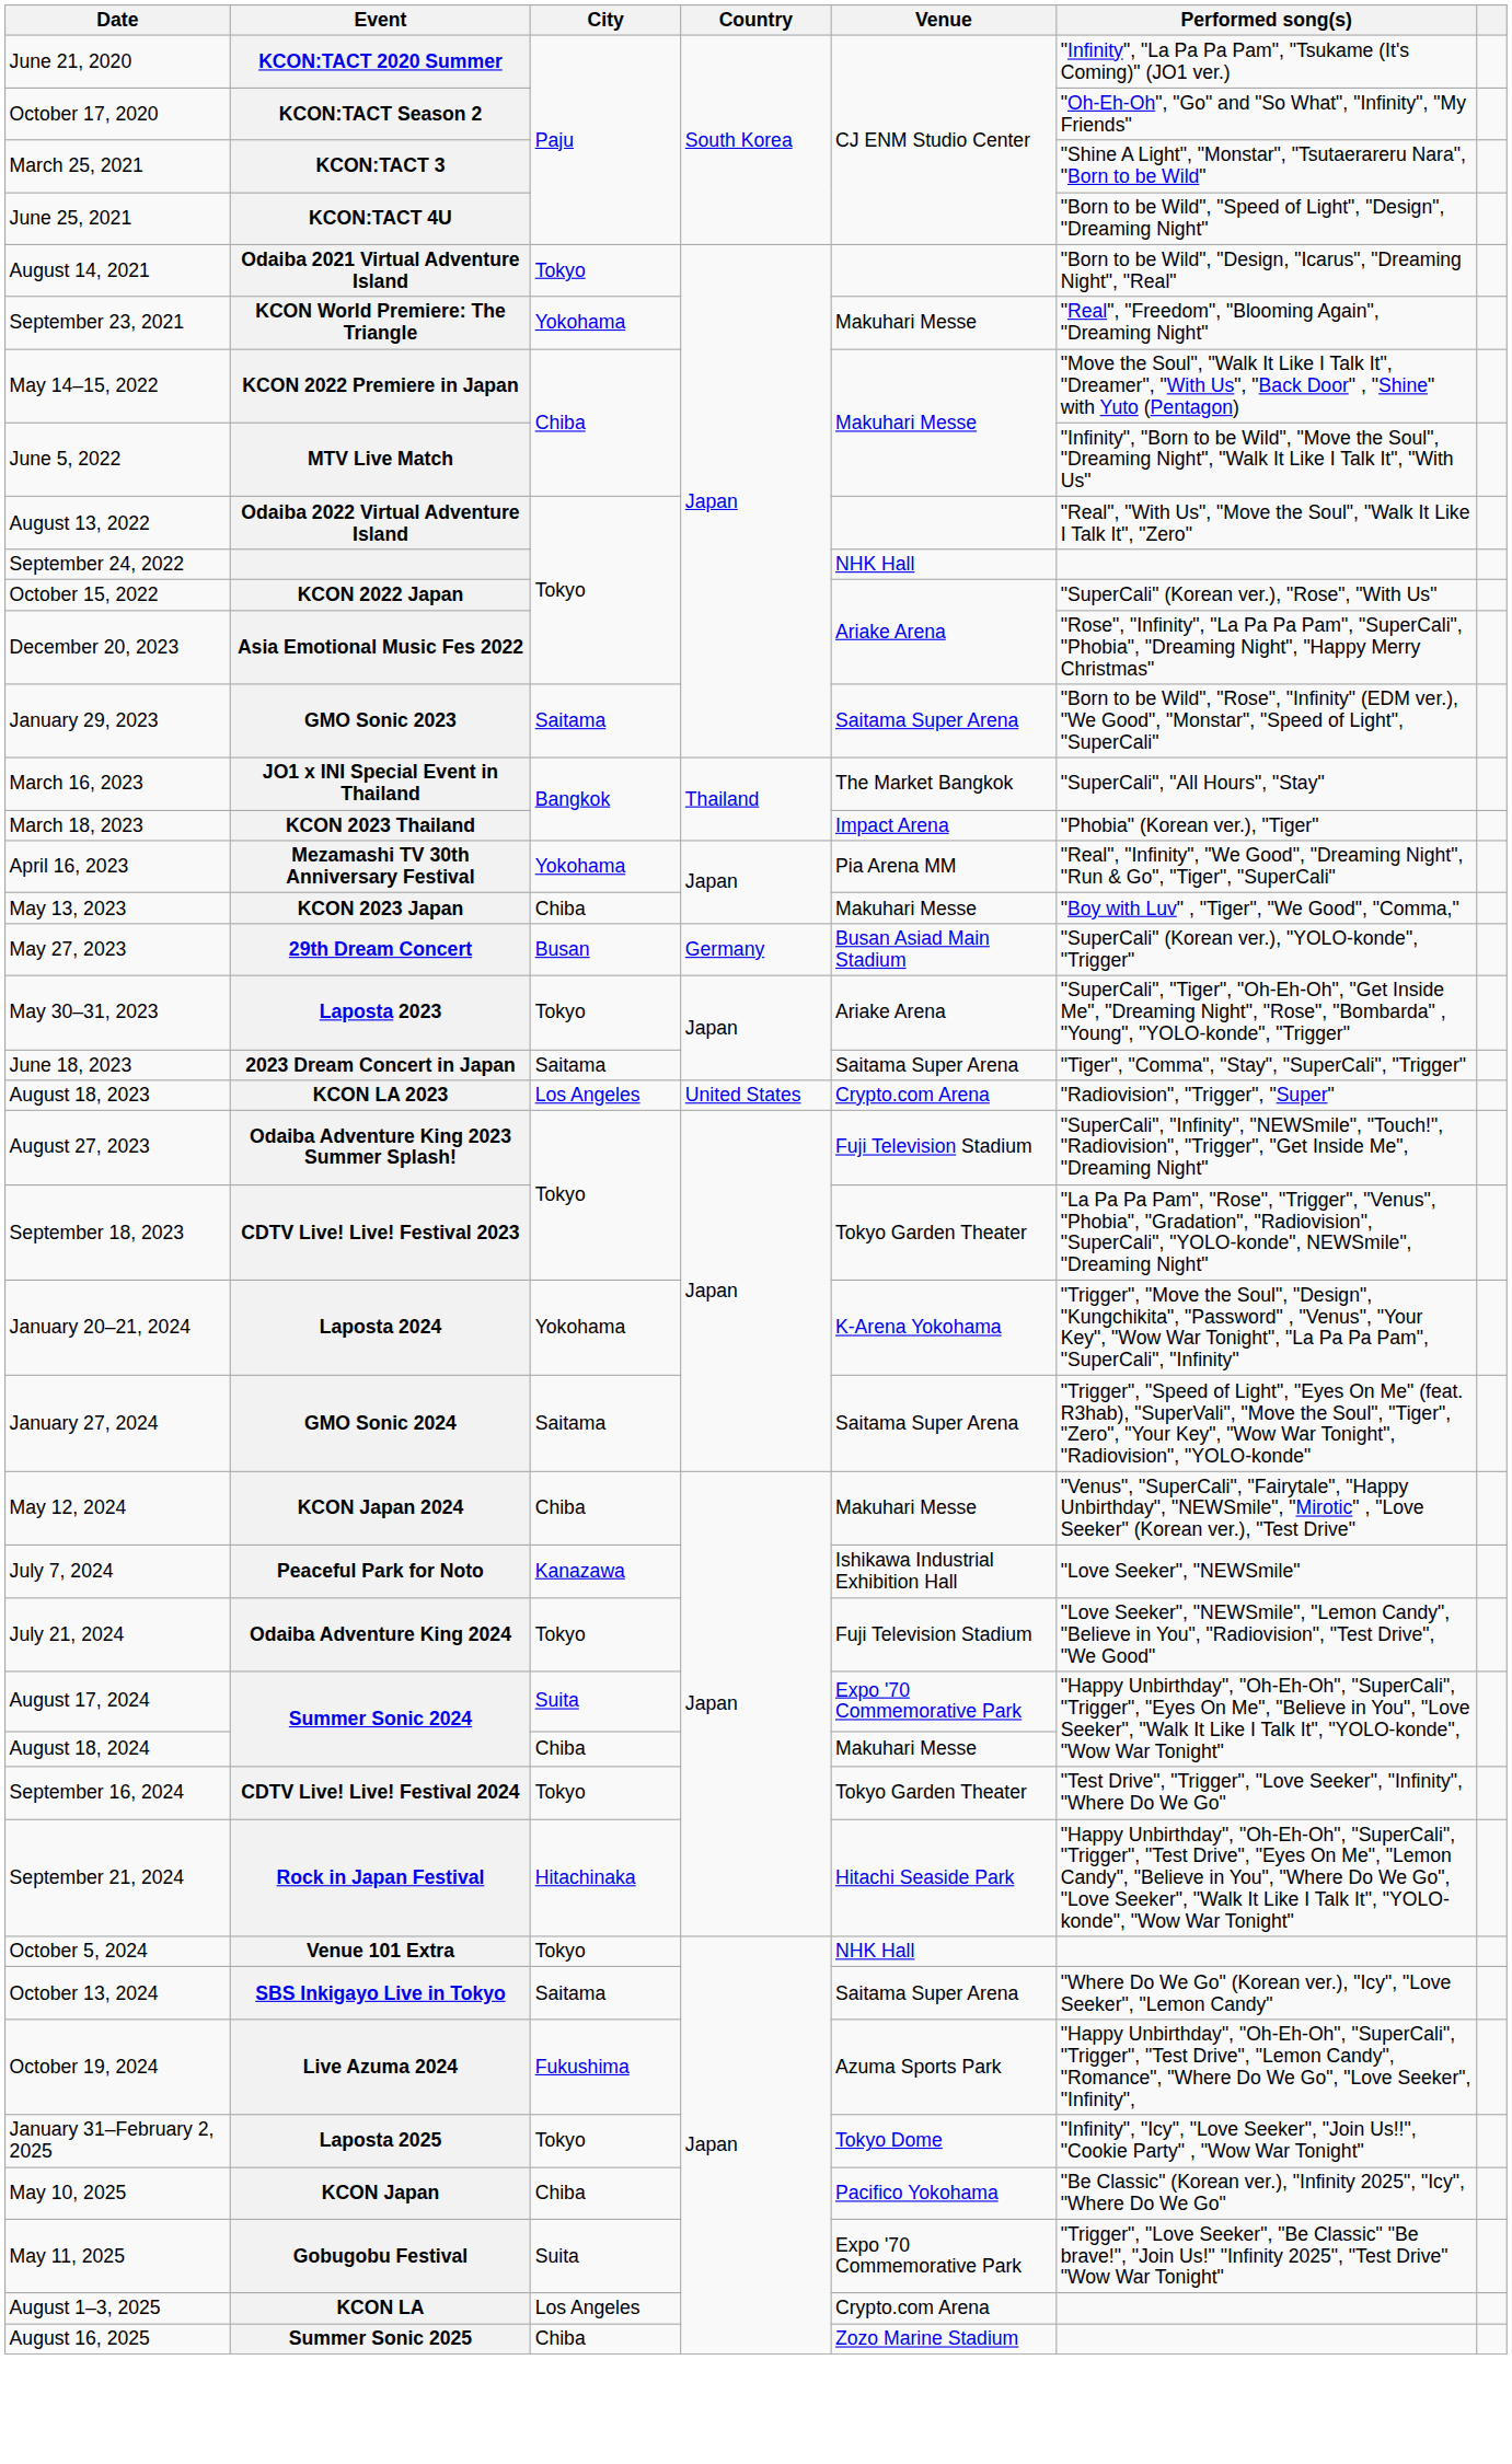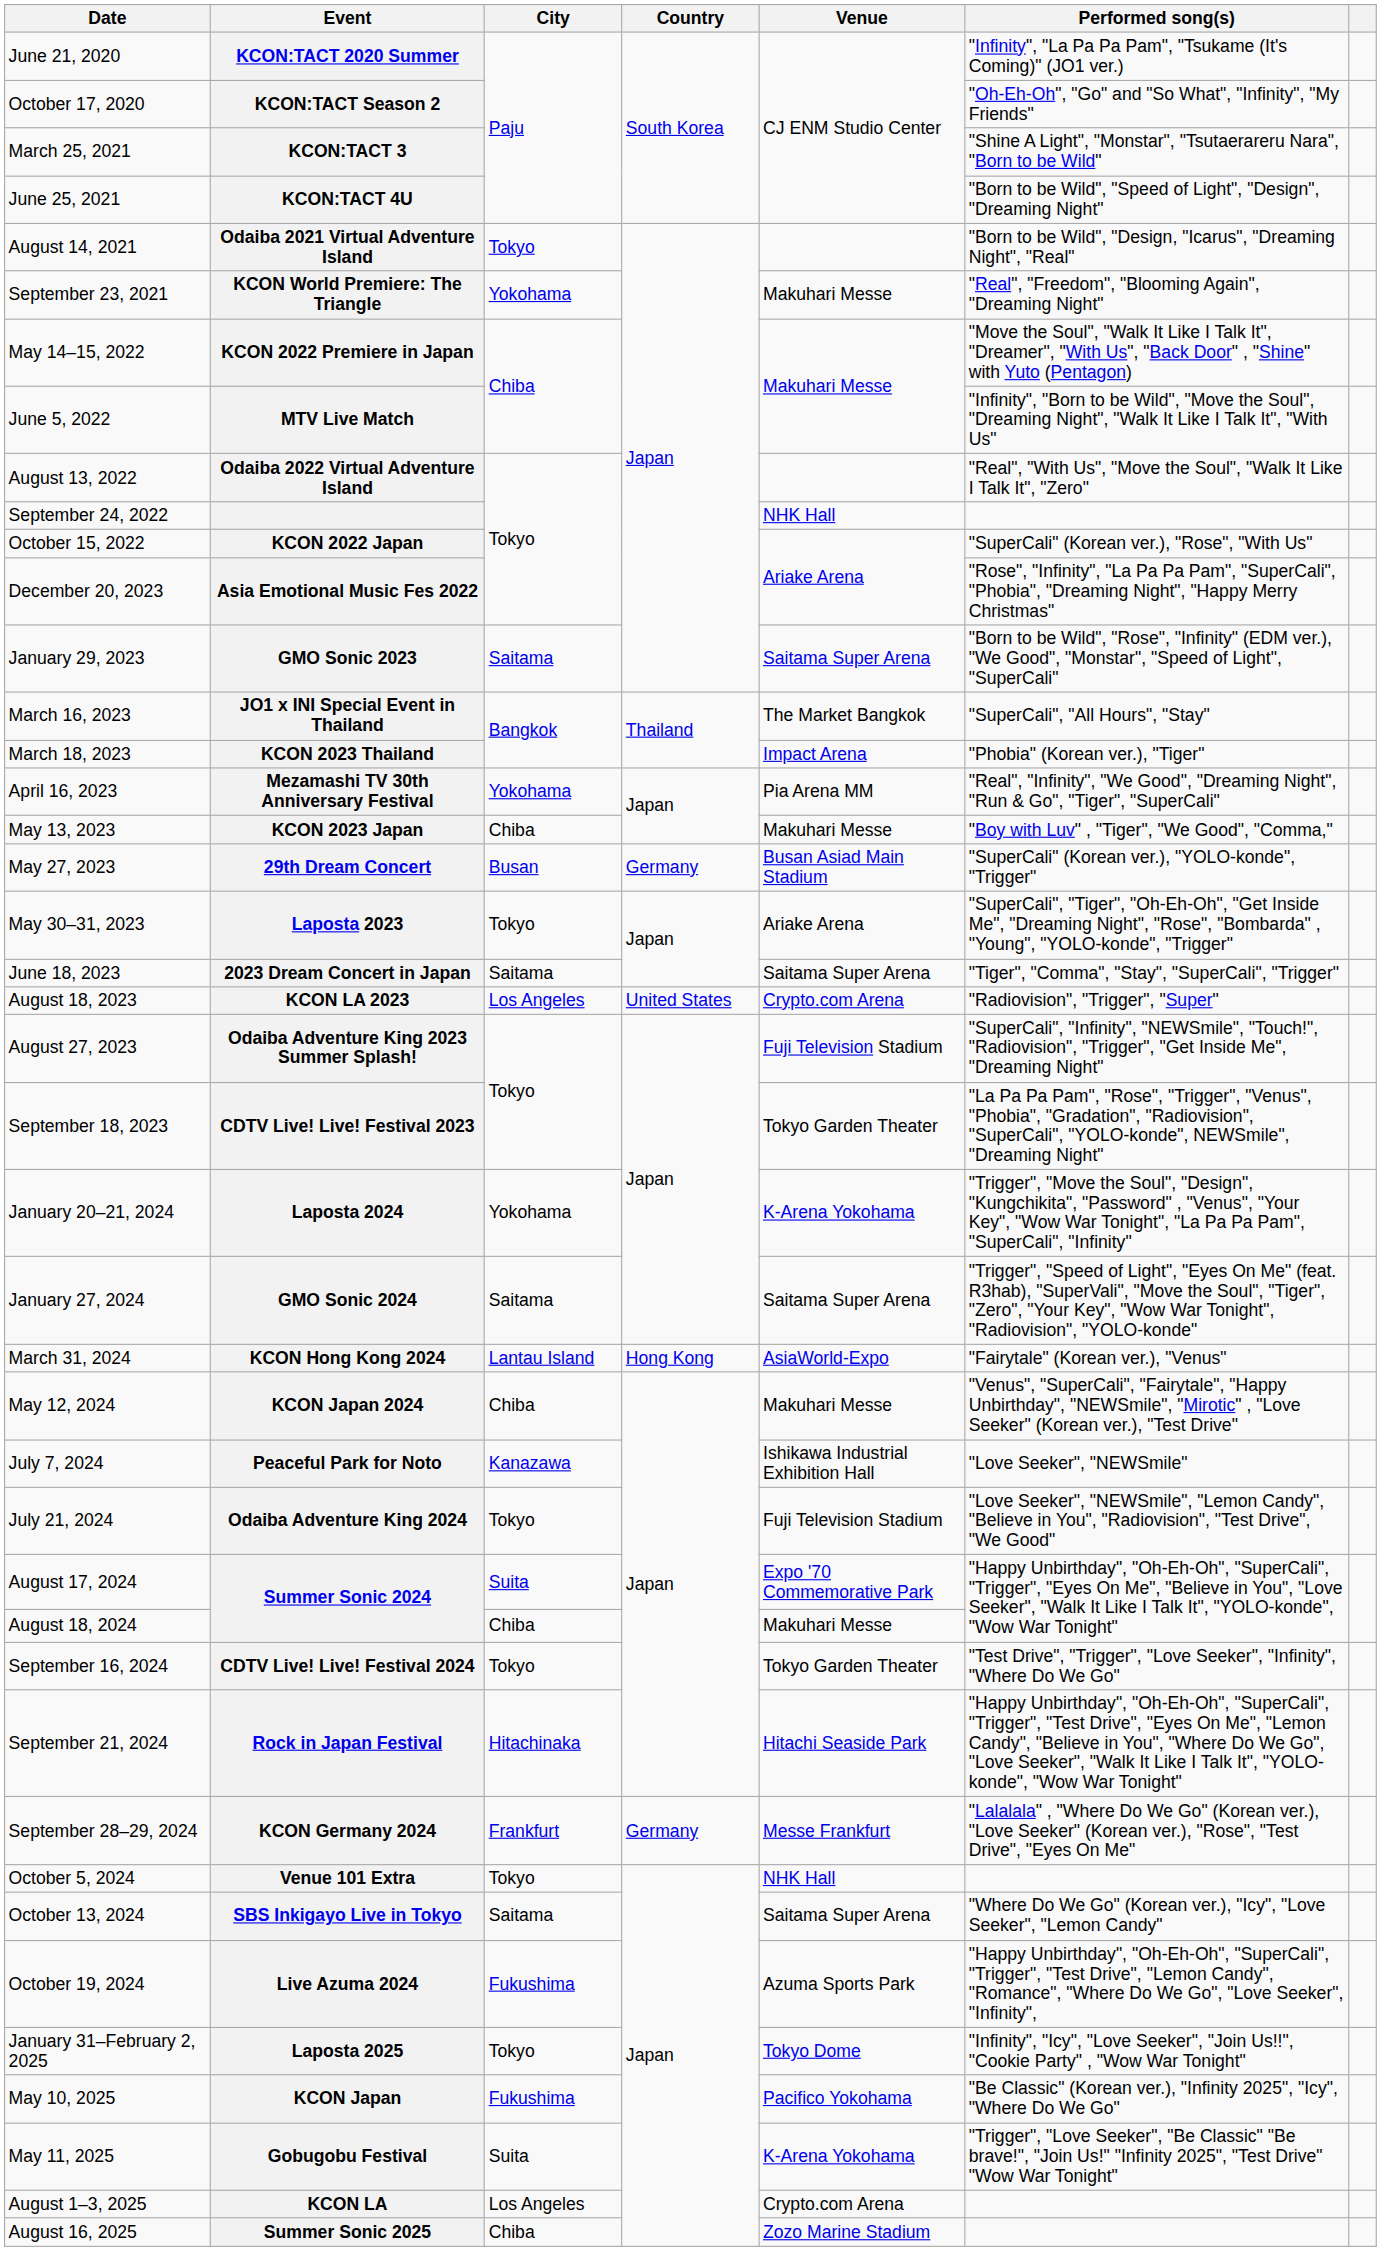 <table class="wikitable sortable plainrowheaders">
 <tr>
 <th scope="col" style="width:15%;">Date</th>
 <th scope="col" style="width:20%;">Event</th>
 <th scope="col" style="width:10%;">City</th>
 <th scope="col" style="width:10%;">Country</th>
 <th scope="col" style="width:15%;">Venue</th>
 <th scope="col">Performed song(s)</th>
 <th scope="col" style="width:2%;" class="unsortable"></th>
 </tr>
 <tr>
 <td>June 21, 2020</td>
 <th scope="row"><a href='#'>KCON:TACT 2020 Summer</a></th>
 <td rowspan=4><a href='#'>Paju</a></td>
 <td rowspan=4><a href='#'>South Korea</a></td>
 <td rowspan=4>CJ ENM Studio Center</td>
 <td>"<a href='#'>Infinity</a>", "La Pa Pa Pam", "Tsukame (It's Coming)" (JO1 ver.)</td>
 <td style="text-align:center;"></td>
 </tr>
 <tr>
 <td>October 17, 2020</td>
 <th scope="row">KCON:TACT Season 2</th>
 <td>"<a href='#'>Oh-Eh-Oh</a>", "Go" and "So What", "Infinity", "My Friends"</td>
 <td style="text-align:center;"></td>
 </tr>
 <tr>
 <td>March 25, 2021</td>
 <th scope="row">KCON:TACT 3</th>
 <td>"Shine A Light", "Monstar", "Tsutaerareru Nara", "<a href='#'>Born to be Wild</a>"</td>
 <td style="text-align:center;"></td>
 </tr>
 <tr>
 <td>June 25, 2021</td>
 <th scope="row">KCON:TACT 4U</th>
 <td>"Born to be Wild", "Speed of Light", "Design", "Dreaming Night"</td>
 <td style="text-align:center;"></td>
 </tr>
 <tr>
 <td>August 14, 2021</td>
 <th scope="row">Odaiba 2021 Virtual Adventure Island</th>
 <td><a href='#'>Tokyo</a></td>
 <td rowspan=9><a href='#'>Japan</a></td>
 <td></td>
 <td>"Born to be Wild", "Design, "Icarus", "Dreaming Night", "Real"</td>
 <td style="text-align:center;"></td>
 </tr>
 <tr>
 <td>September 23, 2021</td>
 <th scope="row">KCON World Premiere: The Triangle</th>
 <td><a href='#'>Yokohama</a></td>
 <td>Makuhari Messe</td>
 <td>"<a href='#'>Real</a>", "Freedom", "Blooming Again", "Dreaming Night"</td>
 <td style="text-align:center;"></td>
 </tr>
 <tr>
 <td>May 14–15, 2022</td>
 <th scope="row">KCON 2022 Premiere in Japan</th>
 <td rowspan=2><a href='#'>Chiba</a></td>
 <td rowspan=2><a href='#'>Makuhari Messe</a></td>
 <td>"Move the Soul", "Walk It Like I Talk It", "Dreamer", "<a href='#'>With Us</a>", "<a href='#'>Back Door</a>" , "<a href='#'>Shine</a>" with <a href='#'>Yuto</a> (<a href='#'>Pentagon</a>)</td>
 <td style="text-align:center;"></td>
 </tr>
 <tr>
 <td>June 5, 2022</td>
 <th scope="row">MTV Live Match</th>
 <td>"Infinity", "Born to be Wild", "Move the Soul", "Dreaming Night", "Walk It Like I Talk It", "With Us"</td>
 <td style="text-align:center;"></td>
 </tr>
 <tr>
 <td>August 13, 2022</td>
 <th scope="row">Odaiba 2022 Virtual Adventure Island</th>
 <td rowspan=4>Tokyo</td>
 <td></td>
 <td>"Real", "With Us", "Move the Soul", "Walk It Like I Talk It", "Zero"</td>
 <td style="text-align:center;"></td>
 </tr>
 <tr>
 <td>September 24, 2022</td>
 <th scope="row"></th>
 <td><a href='#'>NHK Hall</a></td>
 <td></td>
 <td style="text-align:center;"></td>
 </tr>
 <tr>
 <td>October 15, 2022</td>
 <th scope="row">KCON 2022 Japan</th>
 <td rowspan="2"><a href='#'>Ariake Arena</a></td>
 <td>"SuperCali" (Korean ver.), "Rose", "With Us"</td>
 <td style="text-align:center;"></td>
 </tr>
 <tr>
 <td>December 20, 2023</td>
 <th scope="row">Asia Emotional Music Fes 2022</th>
 <td>"Rose", "Infinity", "La Pa Pa Pam", "SuperCali", "Phobia", "Dreaming Night", "Happy Merry Christmas"</td>
 <td style="text-align:center;"></td>
 </tr>
 <tr>
 <td>January 29, 2023</td>
 <th scope="row">GMO Sonic 2023</th>
 <td><a href='#'>Saitama</a></td>
 <td><a href='#'>Saitama Super Arena</a></td>
 <td>"Born to be Wild", "Rose", "Infinity" (EDM ver.), "We Good", "Monstar", "Speed of Light", "SuperCali"</td>
 <td style="text-align:center;"></td>
 </tr>
 <tr>
 <td>March 16, 2023</td>
 <th scope="row">JO1 x INI Special Event in Thailand</th>
 <td rowspan=2><a href='#'>Bangkok</a></td>
 <td rowspan=2><a href='#'>Thailand</a></td>
 <td>The Market Bangkok</td>
 <td>"SuperCali", "All Hours", "Stay"</td>
 <td style="text-align:center;"></td>
 </tr>
 <tr>
 <td>March 18, 2023</td>
 <th scope="row">KCON 2023 Thailand</th>
 <td><a href='#'>Impact Arena</a></td>
 <td>"Phobia" (Korean ver.), "Tiger"</td>
 <td style="text-align:center;"></td>
 </tr>
 <tr>
 <td>April 16, 2023</td>
 <th scope="row">Mezamashi TV 30th Anniversary Festival</th>
 <td><a href='#'>Yokohama</a></td>
 <td rowspan=2>Japan</td>
 <td>Pia Arena MM</td>
 <td>"Real", "Infinity", "We Good", "Dreaming Night", "Run & Go", "Tiger", "SuperCali"</td>
 <td style="text-align:center;"></td>
 </tr>
 <tr>
 <td>May 13, 2023</td>
 <th scope="row">KCON 2023 Japan</th>
 <td>Chiba</td>
 <td>Makuhari Messe</td>
 <td>"<a href='#'>Boy with Luv</a>" , "Tiger", "We Good", "Comma,"</td>
 <td style="text-align:center;"></td>
 </tr>
 <tr>
 <td>May 27, 2023</td>
 <th scope="row"><a href='#'>29th Dream Concert</a></th>
 <td><a href='#'>Busan</a></td>
 <td><a href='#'>Germany</a></td>
 <td><a href='#'>Busan Asiad Main Stadium</a></td>
 <td>"SuperCali" (Korean ver.), "YOLO-konde", "Trigger"</td>
 <td style="text-align:center;"></td>
 </tr>
 <tr>
 <td>May 30–31, 2023</td>
 <th scope="row"><a href='#'>Laposta</a> 2023</th>
 <td>Tokyo</td>
 <td rowspan="2">Japan</td>
 <td>Ariake Arena</td>
 <td>"SuperCali", "Tiger", "Oh-Eh-Oh", "Get Inside Me", "Dreaming Night", "Rose", "Bombarda" , "Young", "YOLO-konde", "Trigger"</td>
 <td style="text-align:center;"></td>
 </tr>
 <tr>
 <td>June 18, 2023</td>
 <th scope="row">2023 Dream Concert in Japan</th>
 <td>Saitama</td>
 <td>Saitama Super Arena</td>
 <td>"Tiger", "Comma", "Stay", "SuperCali", "Trigger"</td>
 <td style="text-align:center;"></td>
 </tr>
 <tr>
 <td>August 18, 2023</td>
 <th scope="row">KCON LA 2023</th>
 <td><a href='#'>Los Angeles</a></td>
 <td><a href='#'>United States</a></td>
 <td><a href='#'>Crypto.com Arena</a></td>
 <td>"Radiovision", "Trigger", "<a href='#'>Super</a>" </td>
 <td style="text-align:center;"></td>
 </tr>
 <tr>
 <td>August 27, 2023</td>
 <th scope="row">Odaiba Adventure King 2023 Summer Splash!</th>
 <td rowspan=2>Tokyo</td>
 <td rowspan=4>Japan</td>
 <td><a href='#'>Fuji Television</a> Stadium</td>
 <td>"SuperCali", "Infinity", "NEWSmile", "Touch!", "Radiovision", "Trigger", "Get Inside Me", "Dreaming Night"</td>
 <td style="text-align:center;"></td>
 </tr>
 <tr>
 <td>September 18, 2023</td>
 <th scope="row">CDTV Live! Live! Festival 2023</th>
 <td>Tokyo Garden Theater</td>
 <td>"La Pa Pa Pam", "Rose", "Trigger", "Venus", "Phobia", "Gradation", "Radiovision", "SuperCali", "YOLO-konde", NEWSmile", "Dreaming Night"</td>
 <td style="text-align:center;"></td>
 </tr>
 <tr>
 <td>January 20–21, 2024</td>
 <th scope="row">Laposta 2024</th>
 <td>Yokohama</td>
 <td><a href='#'>K-Arena Yokohama</a></td>
 <td>"Trigger", "Move the Soul", "Design", "Kungchikita", "Password" , "Venus", "Your Key", "Wow War Tonight", "La Pa Pa Pam", "SuperCali", "Infinity"</td>
 <td style="text-align:center;"></td>
 </tr>
 <tr>
 <td>January 27, 2024</td>
 <th scope="row">GMO Sonic 2024</th>
 <td>Saitama</td>
 <td>Saitama Super Arena</td>
 <td>"Trigger", "Speed of Light", "Eyes On Me" (feat. R3hab), "SuperVali", "Move the Soul", "Tiger", "Zero", "Your Key", "Wow War Tonight", "Radiovision", "YOLO-konde"</td>
 <td style="text-align:center;"></td>
 </tr>
 <tr>
+<td>March 31, 2024</td>
+<th scope="row">KCON Hong Kong 2024</th>
+<td><a href='#'>Lantau Island</a></td>
+<td><a href='#'>Hong Kong</a></td>
+<td><a href='#'>AsiaWorld-Expo</a></td>
+<td>"Fairytale" (Korean ver.), "Venus"</td>
+<td style="text-align:center;"></td>
+</tr>
+<tr>
 <td>May 12, 2024</td>
 <th scope="row">KCON Japan 2024</th>
 <td>Chiba</td>
 <td rowspan=7>Japan</td>
 <td>Makuhari Messe</td>
 <td>"Venus", "SuperCali", "Fairytale", "Happy Unbirthday", "NEWSmile", "<a href='#'>Mirotic</a>" , "Love Seeker" (Korean ver.), "Test Drive"</td>
 <td style="text-align:center;"></td>
 </tr>
 <tr>
 <td>July 7, 2024</td>
 <th scope="row">Peaceful Park for Noto</th>
 <td><a href='#'>Kanazawa</a></td>
 <td>Ishikawa Industrial Exhibition Hall</td>
 <td>"Love Seeker", "NEWSmile"</td>
 <td style="text-align:center;"></td>
 </tr>
 <tr>
 <td>July 21, 2024</td>
 <th scope="row">Odaiba Adventure King 2024</th>
 <td>Tokyo</td>
 <td>Fuji Television Stadium</td>
 <td>"Love Seeker", "NEWSmile", "Lemon Candy", "Believe in You", "Radiovision", "Test Drive", "We Good"</td>
 <td style="text-align:center;"></td>
 </tr>
 <tr>
 <td>August 17, 2024</td>
 <th scope="row" rowspan=2><a href='#'>Summer Sonic 2024</a></th>
 <td><a href='#'>Suita</a></td>
 <td><a href='#'>Expo '70 Commemorative Park</a></td>
 <td rowspan=2>"Happy Unbirthday", "Oh-Eh-Oh", "SuperCali", "Trigger", "Eyes On Me", "Believe in You", "Love Seeker", "Walk It Like I Talk It", "YOLO-konde", "Wow War Tonight"</td>
 <td rowspan=2 style="text-align:center;"></td>
 </tr>
 <tr>
 <td>August 18, 2024</td>
 <td>Chiba</td>
 <td>Makuhari Messe</td>
 </tr>
 <tr>
 <td>September 16, 2024</td>
 <th scope="row">CDTV Live! Live! Festival 2024</th>
 <td>Tokyo</td>
 <td>Tokyo Garden Theater</td>
 <td>"Test Drive", "Trigger", "Love Seeker", "Infinity", "Where Do We Go"</td>
 <td style="text-align:center;"></td>
 </tr>
 <tr>
 <td>September 21, 2024</td>
 <th scope="row"><a href='#'>Rock in Japan Festival</a></th>
 <td><a href='#'>Hitachinaka</a></td>
 <td><a href='#'>Hitachi Seaside Park</a></td>
 <td>"Happy Unbirthday", "Oh-Eh-Oh", "SuperCali", "Trigger", "Test Drive", "Eyes On Me", "Lemon Candy", "Believe in You", "Where Do We Go", "Love Seeker", "Walk It Like I Talk It", "YOLO-konde", "Wow War Tonight"</td>
 <td style="text-align:center;"></td>
 </tr>
 <tr>
+<td>September 28–29, 2024</td>
+<th scope="row">KCON Germany 2024</th>
+<td><a href='#'>Frankfurt</a></td>
+<td><a href='#'>Germany</a></td>
+<td><a href='#'>Messe Frankfurt</a></td>
+<td>"<a href='#'>Lalalala</a>" , "Where Do We Go" (Korean ver.), "Love Seeker" (Korean ver.), "Rose", "Test Drive", "Eyes On Me"</td>
+<td style="text-align:center;"></td>
+</tr>
+<tr>
 <td>October 5, 2024</td>
 <th scope="row">Venue 101 Extra</th>
 <td>Tokyo</td>
 <td rowspan=8>Japan</td>
 <td><a href='#'>NHK Hall</a></td>
 <td></td>
 <td style="text-align:center;"></td>
 </tr>
 <tr>
 <td>October 13, 2024</td>
 <th scope="row"><a href='#'>SBS Inkigayo Live in Tokyo</a></th>
 <td>Saitama</td>
 <td>Saitama Super Arena</td>
 <td>"Where Do We Go" (Korean ver.), "Icy", "Love Seeker", "Lemon Candy"</td>
 <td style="text-align:center;"></td>
 </tr>
 <tr>
 <td>October 19, 2024</td>
 <th scope="row">Live Azuma 2024</th>
 <td><a href='#'>Fukushima</a></td>
 <td>Azuma Sports Park</td>
 <td>"Happy Unbirthday", "Oh-Eh-Oh", "SuperCali", "Trigger", "Test Drive", "Lemon Candy", "Romance", "Where Do We Go", "Love Seeker", "Infinity",</td>
 <td style="text-align:center;"></td>
 </tr>
 <tr>
 <td>January 31–February 2, 2025</td>
 <th scope="row">Laposta 2025</th>
 <td>Tokyo</td>
 <td><a href='#'>Tokyo Dome</a></td>
 <td>"Infinity", "Icy", "Love Seeker", "Join Us!!", "Cookie Party" , "Wow War Tonight"</td>
 <td style="text-align:center;"></td>
 </tr>
 <tr>
 <td>May 10, 2025</td>
 <th scope="row">KCON Japan</th>
-<td>Chiba</td>
+<td><a href='#'>Fukushima</a></td>
 <td><a href='#'>Pacifico Yokohama</a></td>
 <td>"Be Classic" (Korean ver.), "Infinity 2025", "Icy", "Where Do We Go"</td>
 <td style="text-align:center;"></td>
 </tr>
 <tr>
 <td>May 11, 2025</td>
 <th scope="row">Gobugobu Festival</th>
 <td>Suita</td>
-<td>Expo '70 Commemorative Park</td>
+<td><a href='#'>K-Arena Yokohama</a></td>
 <td>"Trigger", "Love Seeker", "Be Classic" "Be brave!", "Join Us!" "Infinity 2025", "Test Drive" "Wow War Tonight"</td>
 <td style="text-align:center;"></td>
 </tr>
 <tr>
 <td>August 1–3, 2025</td>
 <th scope="row">KCON LA</th>
 <td>Los Angeles</td>
 <td>Crypto.com Arena</td>
 <td></td>
 <td style="text-align:center;"></td>
 </tr>
 <tr>
 <td>August 16, 2025</td>
 <th scope="row">Summer Sonic 2025</th>
 <td>Chiba</td>
 <td><a href='#'>Zozo Marine Stadium</a></td>
 <td></td>
 <td style="text-align:center;"></td>
 </tr>
 </table>
